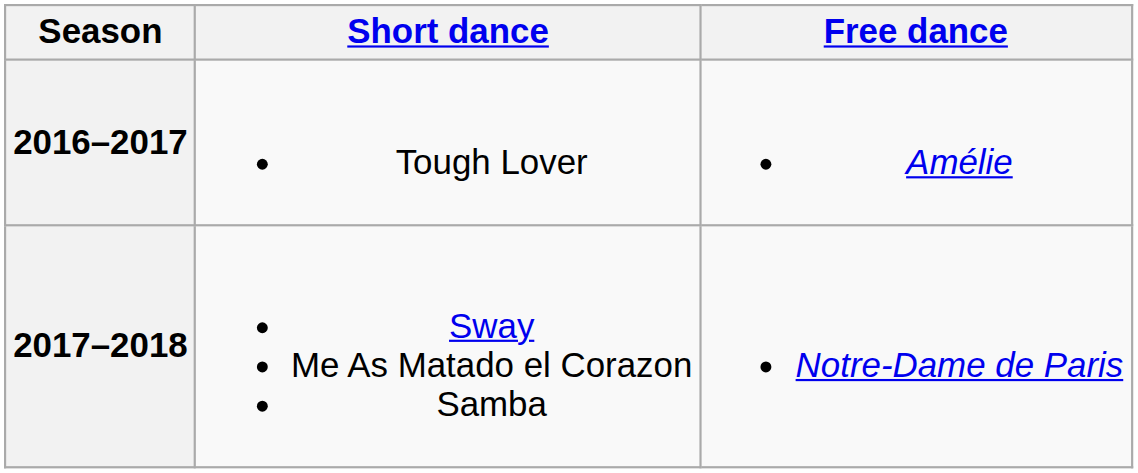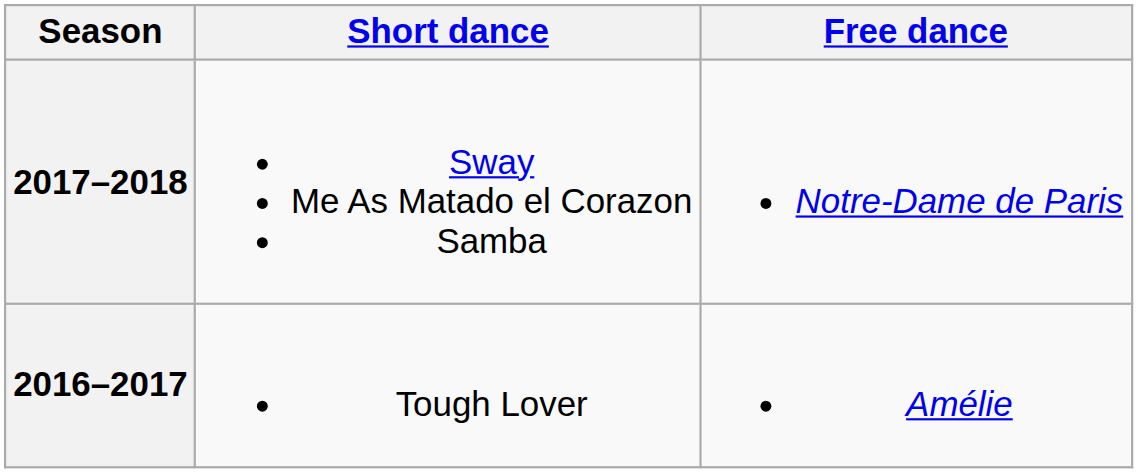 <table class=wikitable style=text-align:center>
 <tr>
 <th>Season</th>
 <th><a href='#'>Short dance</a></th>
 <th><a href='#'>Free dance</a></th>
 </tr>
 <tr>
+<th>2017–2018</th>
+<td><br><ul><li><a href='#'>Sway</a></li><li>Me As Matado el Corazon</li><li>Samba</li></ul></td>
+<td><br><ul><li><em><a href='#'>Notre-Dame de Paris</a></em> <br> </li></ul></td>
+</tr>
+<tr>
 <th>2016–2017 <br> </th>
 <td><br><ul><li>Tough Lover <br></li></ul></td>
 <td><br><ul><li><em><a href='#'>Amélie</a></em> <br></li></ul></td>
 </tr>
-<tr>
-<th>2017–2018</th>
-<td><br><ul><li><a href='#'>Sway</a></li><li>Me As Matado el Corazon</li><li>Samba</li></ul></td>
-<td><br><ul><li><em><a href='#'>Notre-Dame de Paris</a></em> <br> </li></ul></td>
-</tr>
 </table>
